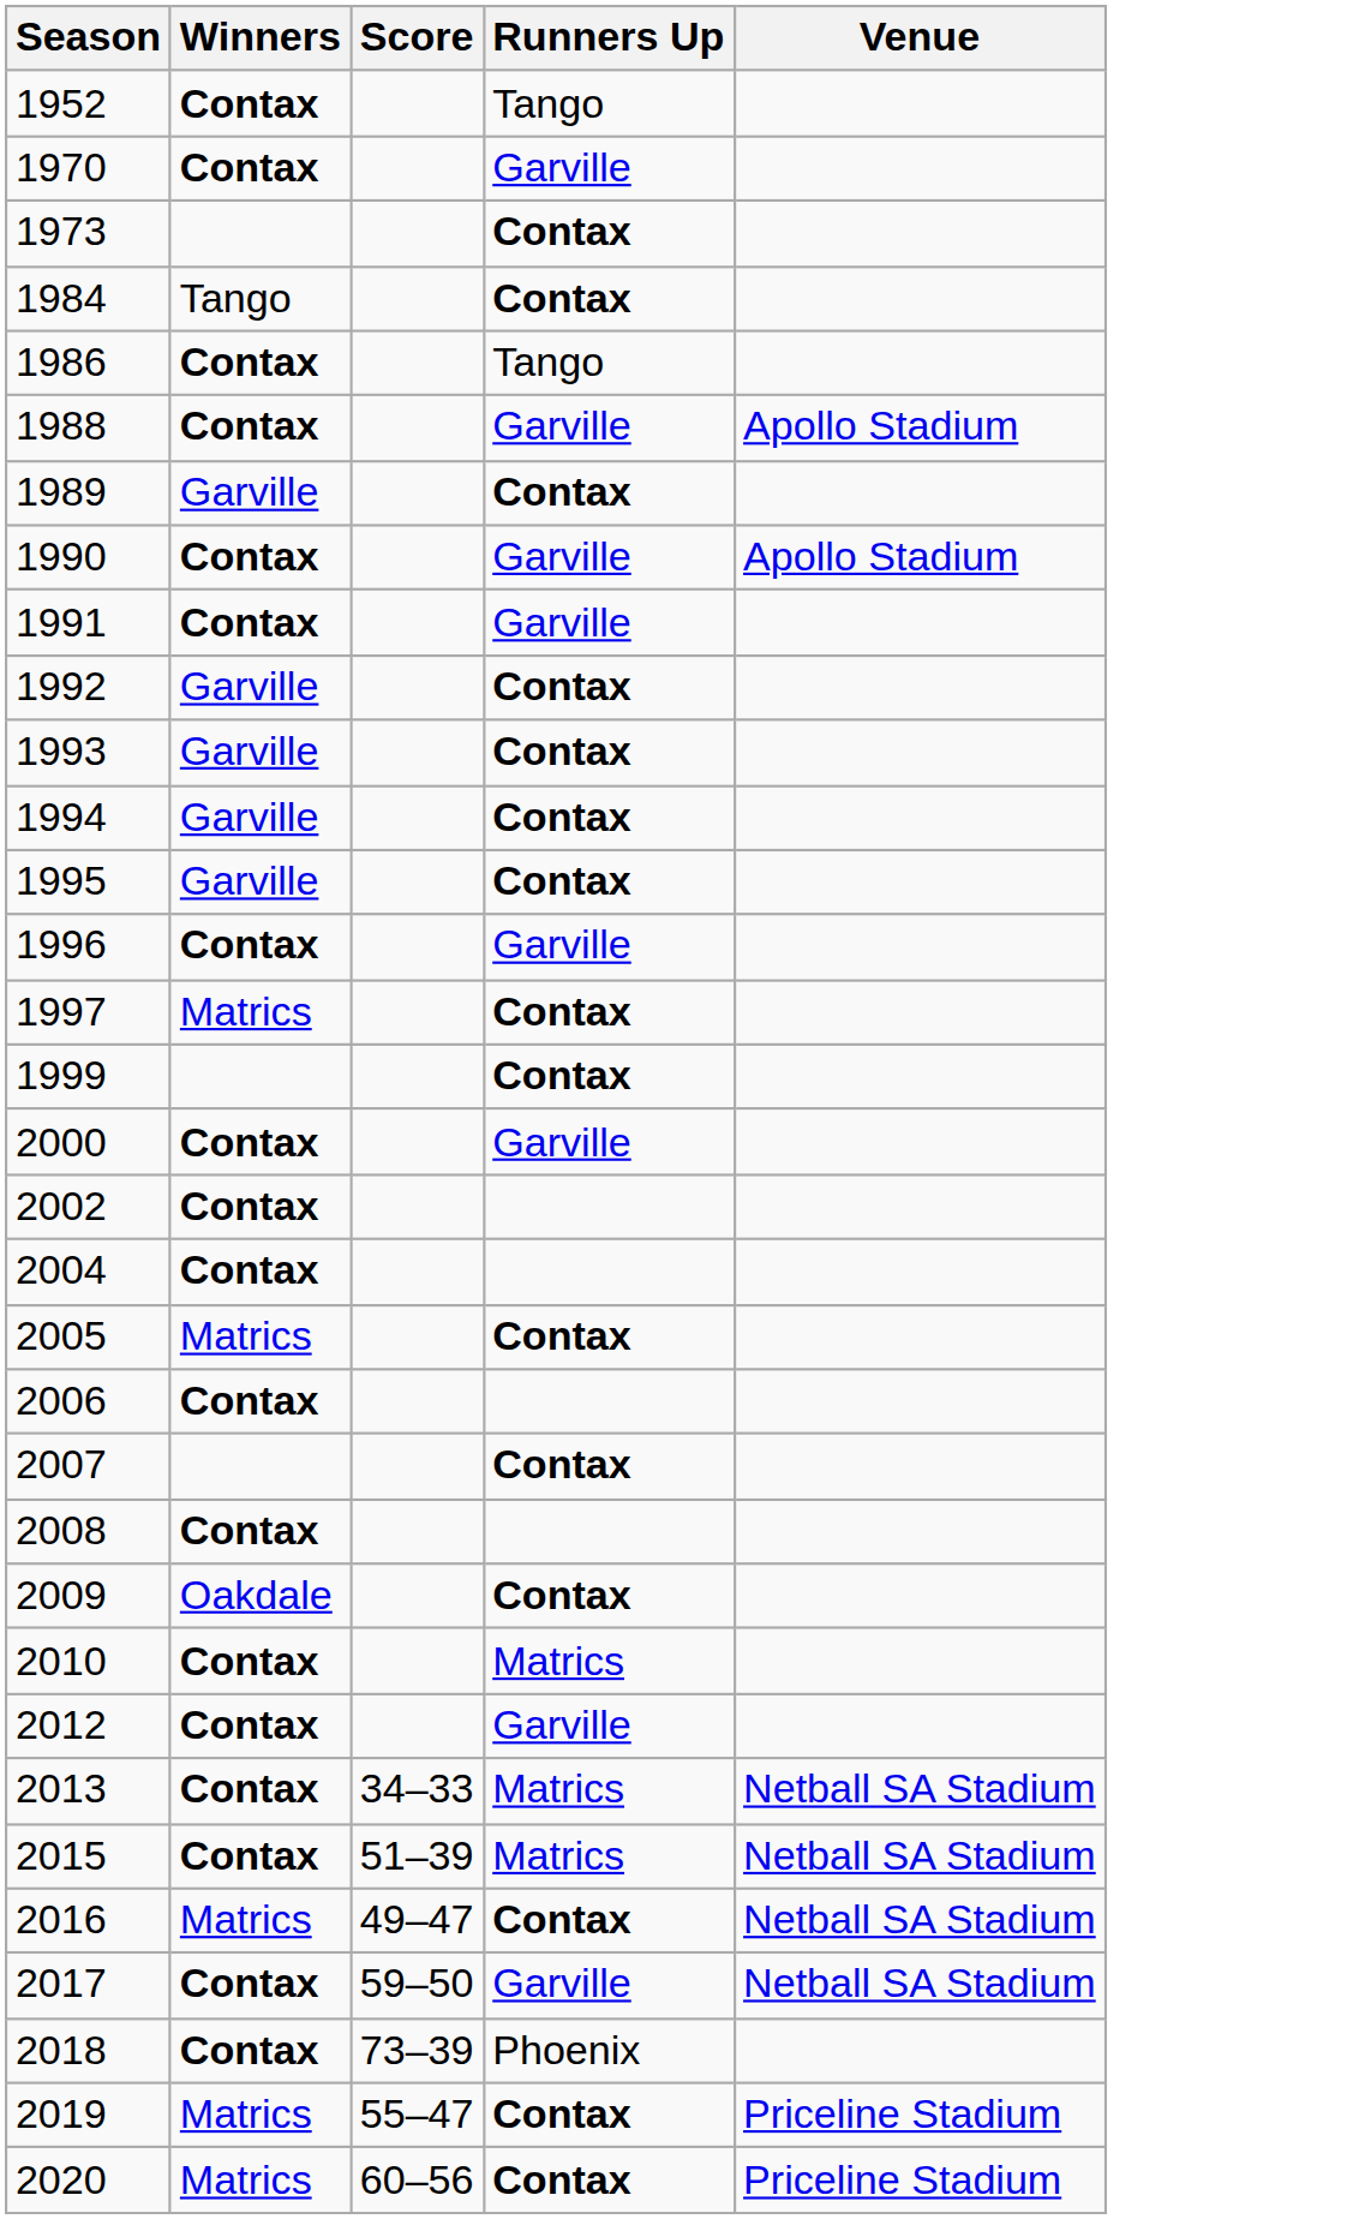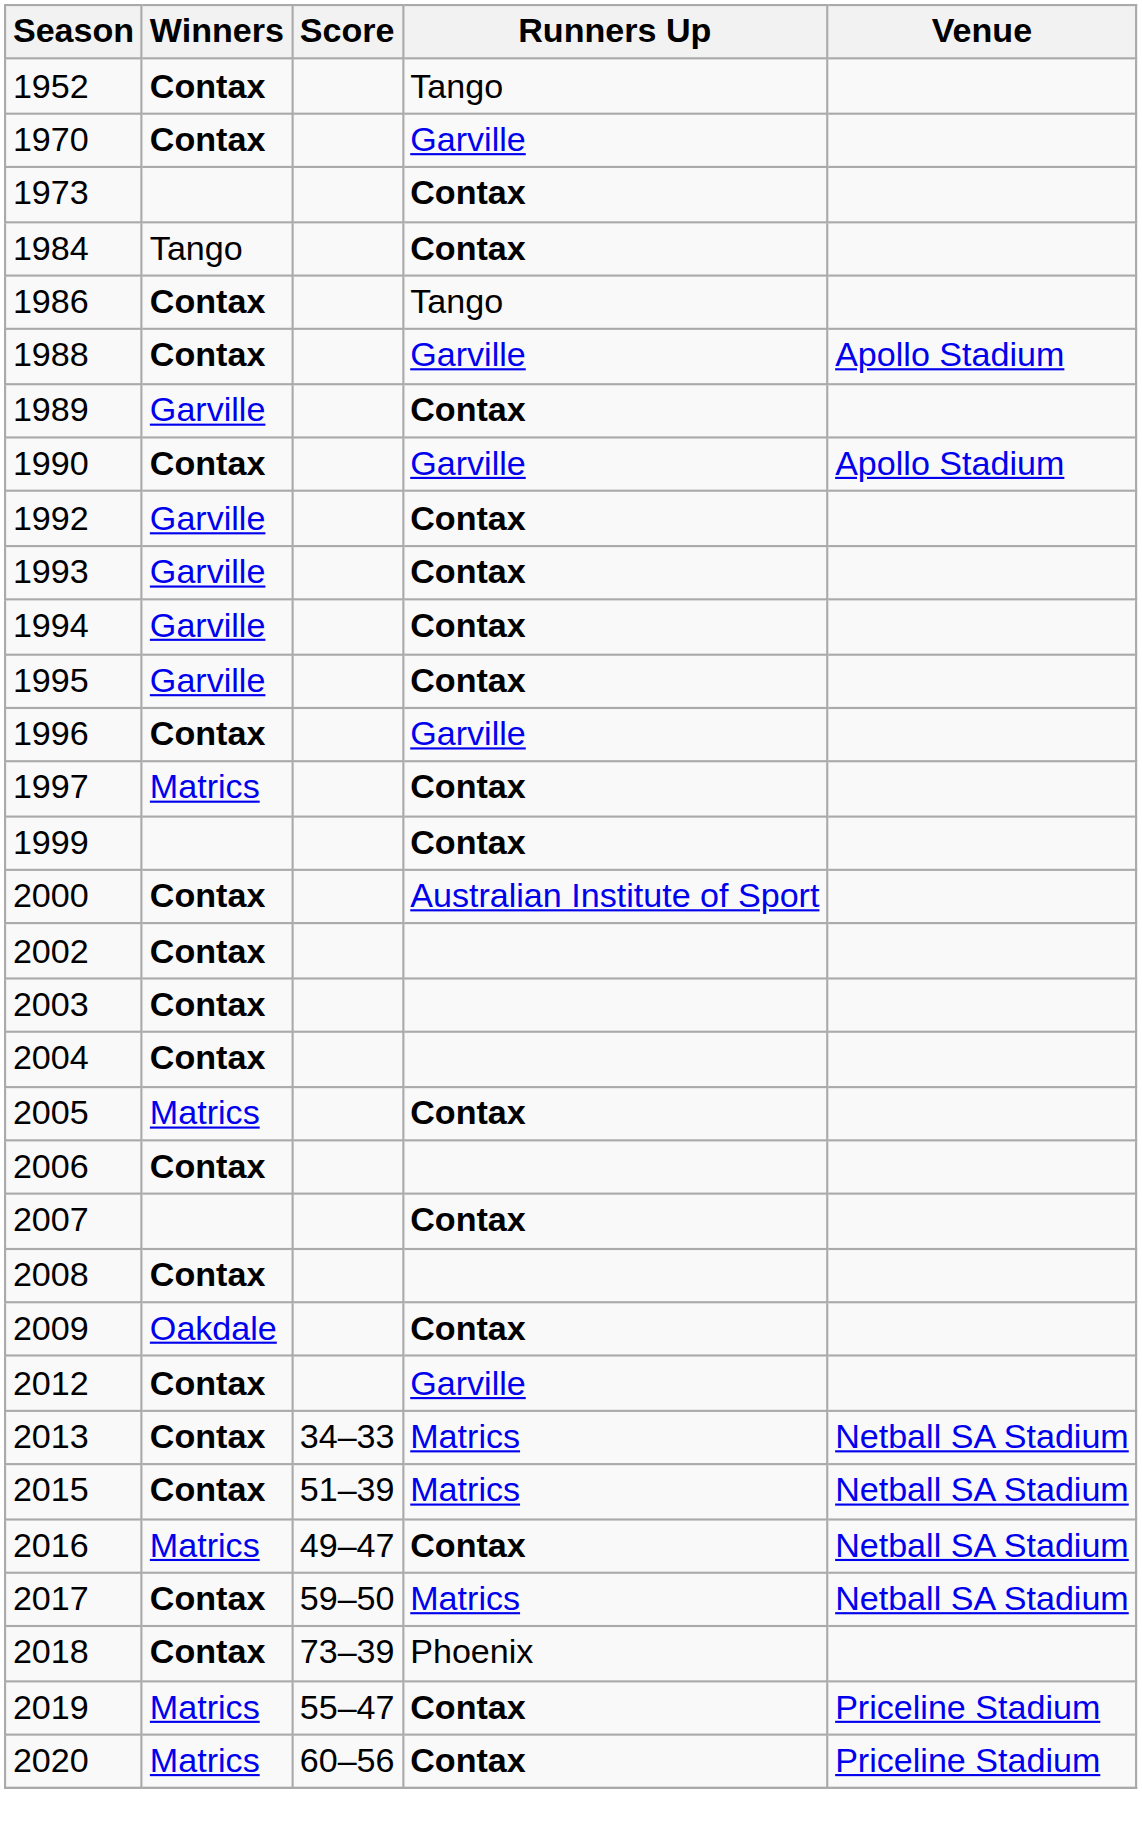 <table class="wikitable collapsible">
 <tr>
 <th>Season</th>
 <th>Winners</th>
 <th>Score</th>
 <th>Runners Up</th>
 <th>Venue</th>
 </tr>
 <tr>
 <td>1952</td>
 <td><strong>Contax</strong></td>
 <td></td>
 <td>Tango</td>
 <td></td>
 </tr>
 <tr>
 <td>1970</td>
 <td><strong>Contax</strong></td>
 <td></td>
 <td><a href='#'>Garville</a></td>
 <td></td>
 </tr>
 <tr>
 <td>1973</td>
 <td></td>
 <td></td>
 <td><strong>Contax</strong></td>
 <td></td>
 </tr>
 <tr>
 <td>1984</td>
 <td>Tango</td>
 <td></td>
 <td><strong>Contax</strong></td>
 <td></td>
 </tr>
 <tr>
 <td>1986</td>
 <td><strong>Contax</strong></td>
 <td></td>
 <td>Tango</td>
 <td></td>
 </tr>
 <tr>
 <td>1988</td>
 <td><strong>Contax</strong></td>
 <td></td>
 <td><a href='#'>Garville</a></td>
 <td><a href='#'>Apollo Stadium</a></td>
 </tr>
 <tr>
 <td>1989</td>
 <td><a href='#'>Garville</a></td>
 <td></td>
 <td><strong>Contax</strong></td>
 <td></td>
 </tr>
 <tr>
 <td>1990</td>
 <td><strong>Contax</strong></td>
 <td></td>
 <td><a href='#'>Garville</a></td>
 <td><a href='#'>Apollo Stadium</a></td>
 </tr>
 <tr>
-<td>1991</td>
-<td><strong>Contax</strong></td>
-<td></td>
-<td><a href='#'>Garville</a></td>
-<td></td>
-</tr>
-<tr>
 <td>1992</td>
 <td><a href='#'>Garville</a></td>
 <td></td>
 <td><strong>Contax</strong></td>
 <td></td>
 </tr>
 <tr>
 <td>1993</td>
 <td><a href='#'>Garville</a></td>
 <td></td>
 <td><strong>Contax</strong></td>
 <td></td>
 </tr>
 <tr>
 <td>1994</td>
 <td><a href='#'>Garville</a></td>
 <td></td>
 <td><strong>Contax</strong></td>
 <td></td>
 </tr>
 <tr>
 <td>1995</td>
 <td><a href='#'>Garville</a></td>
 <td></td>
 <td><strong>Contax</strong></td>
 <td></td>
 </tr>
 <tr>
 <td>1996</td>
 <td><strong>Contax</strong></td>
 <td></td>
 <td><a href='#'>Garville</a></td>
 <td></td>
 </tr>
 <tr>
 <td>1997</td>
 <td><a href='#'>Matrics</a></td>
 <td></td>
 <td><strong>Contax</strong></td>
 <td></td>
 </tr>
 <tr>
 <td>1999</td>
 <td></td>
 <td></td>
 <td><strong>Contax</strong></td>
 <td></td>
 </tr>
 <tr>
 <td>2000</td>
 <td><strong>Contax</strong></td>
 <td></td>
-<td><a href='#'>Garville</a></td>
+<td><a href='#'>Australian Institute of Sport</a></td>
 <td></td>
 </tr>
 <tr>
 <td>2002</td>
+<td><strong>Contax</strong></td>
+<td></td>
+<td></td>
+<td></td>
+</tr>
+<tr>
+<td>2003</td>
 <td><strong>Contax</strong></td>
 <td></td>
 <td></td>
 <td></td>
 </tr>
 <tr>
 <td>2004</td>
 <td><strong>Contax</strong></td>
 <td></td>
 <td></td>
 <td></td>
 </tr>
 <tr>
 <td>2005</td>
 <td><a href='#'>Matrics</a></td>
 <td></td>
 <td><strong>Contax</strong></td>
 <td></td>
 </tr>
 <tr>
 <td>2006</td>
 <td><strong>Contax</strong></td>
 <td></td>
 <td></td>
 <td></td>
 </tr>
 <tr>
 <td>2007</td>
 <td></td>
 <td></td>
 <td><strong>Contax</strong></td>
 <td></td>
 </tr>
 <tr>
 <td>2008</td>
 <td><strong>Contax</strong></td>
 <td></td>
 <td></td>
 <td></td>
 </tr>
 <tr>
 <td>2009</td>
 <td><a href='#'>Oakdale</a></td>
 <td></td>
 <td><strong>Contax</strong></td>
 <td></td>
 </tr>
 <tr>
-<td>2010 </td>
-<td><strong>Contax</strong></td>
-<td></td>
-<td><a href='#'>Matrics</a></td>
-<td></td>
-</tr>
-<tr>
 <td>2012 </td>
 <td><strong>Contax</strong></td>
 <td></td>
 <td><a href='#'>Garville</a></td>
 <td></td>
 </tr>
 <tr>
 <td>2013 </td>
 <td><strong>Contax</strong></td>
 <td>34–33</td>
 <td><a href='#'>Matrics</a></td>
 <td><a href='#'>Netball SA Stadium</a></td>
 </tr>
 <tr>
 <td>2015 </td>
 <td><strong>Contax</strong></td>
 <td>51–39</td>
 <td><a href='#'>Matrics</a></td>
 <td><a href='#'>Netball SA Stadium</a></td>
 </tr>
 <tr>
 <td>2016 </td>
 <td><a href='#'>Matrics</a></td>
 <td>49–47</td>
 <td><strong>Contax</strong></td>
 <td><a href='#'>Netball SA Stadium</a></td>
 </tr>
 <tr>
 <td>2017 </td>
 <td><strong>Contax</strong></td>
 <td>59–50</td>
-<td><a href='#'>Garville</a></td>
+<td><a href='#'>Matrics</a></td>
 <td><a href='#'>Netball SA Stadium</a></td>
 </tr>
 <tr>
 <td>2018 </td>
 <td><strong>Contax</strong></td>
 <td>73–39</td>
 <td>Phoenix</td>
 <td></td>
 </tr>
 <tr>
 <td>2019 </td>
 <td><a href='#'>Matrics</a></td>
 <td>55–47</td>
 <td><strong>Contax</strong></td>
 <td><a href='#'>Priceline Stadium</a></td>
 </tr>
 <tr>
 <td>2020 </td>
 <td><a href='#'>Matrics</a></td>
 <td>60–56</td>
 <td><strong>Contax</strong></td>
 <td><a href='#'>Priceline Stadium</a></td>
 </tr>
 <tr>
 </tr>
 </table>
